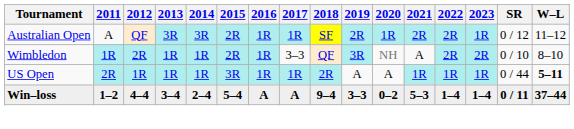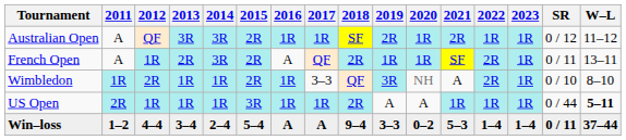 <table class=wikitable style=text-align:center>
 <tr>
 <th>Tournament</th>
 <th><a href='#'>2011</a></th>
 <th><a href='#'>2012</a></th>
 <th><a href='#'>2013</a></th>
 <th><a href='#'>2014</a></th>
 <th><a href='#'>2015</a></th>
 <th><a href='#'>2016</a></th>
 <th><a href='#'>2017</a></th>
 <th><a href='#'>2018</a></th>
 <th><a href='#'>2019</a></th>
 <th><a href='#'>2020</a></th>
 <th><a href='#'>2021</a></th>
 <th><a href='#'>2022</a></th>
 <th><a href='#'>2023</a></th>
 <th>SR</th>
 <th>W–L</th>
 </tr>
 <tr>
 <td align=left><a href='#'>Australian Open</a></td>
 <td>A</td>
 <td bgcolor=ffebcd><a href='#'>QF</a></td>
 <td bgcolor=afeeee><a href='#'>3R</a></td>
 <td bgcolor=afeeee><a href='#'>3R</a></td>
 <td bgcolor=afeeee><a href='#'>2R</a></td>
 <td bgcolor=afeeee><a href='#'>1R</a></td>
 <td bgcolor=afeeee><a href='#'>1R</a></td>
 <td bgcolor=yellow><a href='#'>SF</a></td>
 <td bgcolor=afeeee><a href='#'>2R</a></td>
 <td bgcolor=afeeee><a href='#'>1R</a></td>
 <td bgcolor=afeeee><a href='#'>2R</a></td>
-<td bgcolor=afeeee><a href='#'>2R</a></td>
+<td bgcolor=afeeee><a href='#'>1R</a></td>
 <td bgcolor=afeeee><a href='#'>1R</a></td>
 <td>0 / 12</td>
 <td>11–12</td>
+</tr>
+<tr>
+<td align=left><a href='#'>French Open</a></td>
+<td>A</td>
+<td bgcolor=afeeee><a href='#'>1R</a></td>
+<td bgcolor=afeeee><a href='#'>2R</a></td>
+<td bgcolor=afeeee><a href='#'>3R</a></td>
+<td bgcolor=afeeee><a href='#'>2R</a></td>
+<td>A</td>
+<td bgcolor=ffebcd><a href='#'>QF</a></td>
+<td bgcolor=afeeee><a href='#'>2R</a></td>
+<td bgcolor=afeeee><a href='#'>1R</a></td>
+<td bgcolor=afeeee><a href='#'>1R</a></td>
+<td bgcolor=yellow><a href='#'>SF</a></td>
+<td bgcolor=afeeee><a href='#'>2R</a></td>
+<td bgcolor=afeeee><a href='#'>1R</a></td>
+<td>0 / 11</td>
+<td>13–11</td>
 </tr>
 <tr>
 <td align=left><a href='#'>Wimbledon</a></td>
 <td bgcolor=afeeee><a href='#'>1R</a></td>
 <td bgcolor=afeeee><a href='#'>2R</a></td>
 <td bgcolor=afeeee><a href='#'>1R</a></td>
 <td bgcolor=afeeee><a href='#'>1R</a></td>
 <td bgcolor=afeeee><a href='#'>2R</a></td>
 <td bgcolor=afeeee><a href='#'>1R</a></td>
 <td>3–3</td>
 <td bgcolor=ffebcd><a href='#'>QF</a></td>
 <td bgcolor=afeeee><a href='#'>3R</a></td>
 <td style=color:#767676>NH</td>
 <td>A</td>
 <td bgcolor=afeeee><a href='#'>2R</a></td>
-<td bgcolor=afeeee><a href='#'>2R</a></td>
+<td bgcolor=afeeee><a href='#'>1R</a></td>
 <td>0 / 10</td>
 <td>8–10</td>
 </tr>
 <tr>
 <td align=left><a href='#'>US Open</a></td>
 <td bgcolor=afeeee><a href='#'>2R</a></td>
 <td bgcolor=afeeee><a href='#'>1R</a></td>
 <td bgcolor=afeeee><a href='#'>1R</a></td>
 <td bgcolor=afeeee><a href='#'>1R</a></td>
 <td bgcolor=afeeee><a href='#'>3R</a></td>
 <td bgcolor=afeeee><a href='#'>1R</a></td>
 <td bgcolor=afeeee><a href='#'>1R</a></td>
 <td bgcolor=afeeee><a href='#'>2R</a></td>
 <td>A</td>
 <td>A</td>
 <td bgcolor=afeeee><a href='#'>1R</a></td>
 <td bgcolor=afeeee><a href='#'>1R</a></td>
 <td bgcolor=afeeee><a href='#'>1R</a></td>
 <td>0 / 44</td>
 <td><strong>5–11</strong></td>
 </tr>
 <tr style=background:#efefef;font-weight:bold>
 <td style=text-align:left>Win–loss</td>
 <td>1–2</td>
 <td>4–4</td>
 <td>3–4</td>
 <td>2–4</td>
 <td>5–4</td>
 <td>A</td>
 <td>A</td>
 <td>9–4</td>
 <td>3–3</td>
 <td>0–2</td>
 <td>5–3</td>
 <td>1–4</td>
 <td>1–4</td>
 <td>0 / 11</td>
 <td>37–44</td>
 </tr>
 </table>
